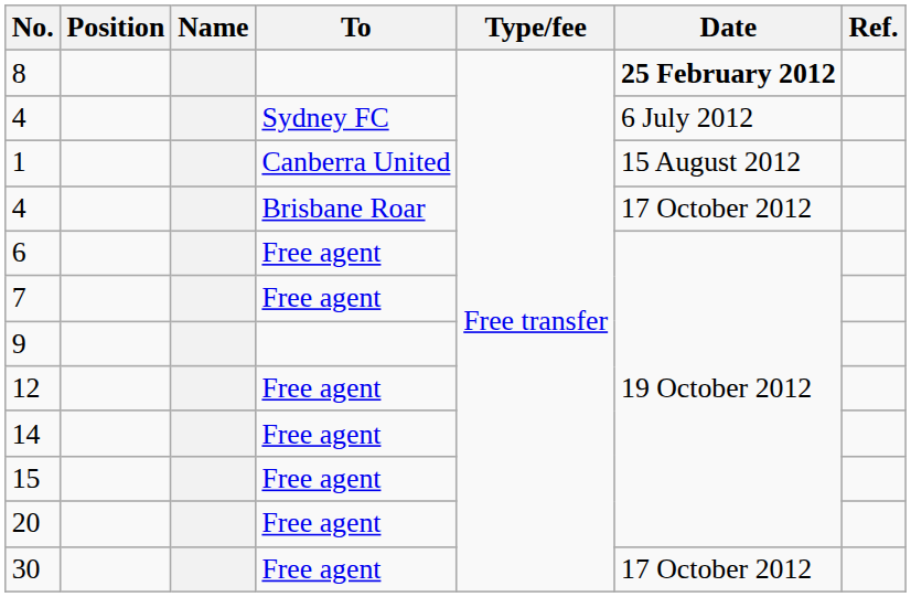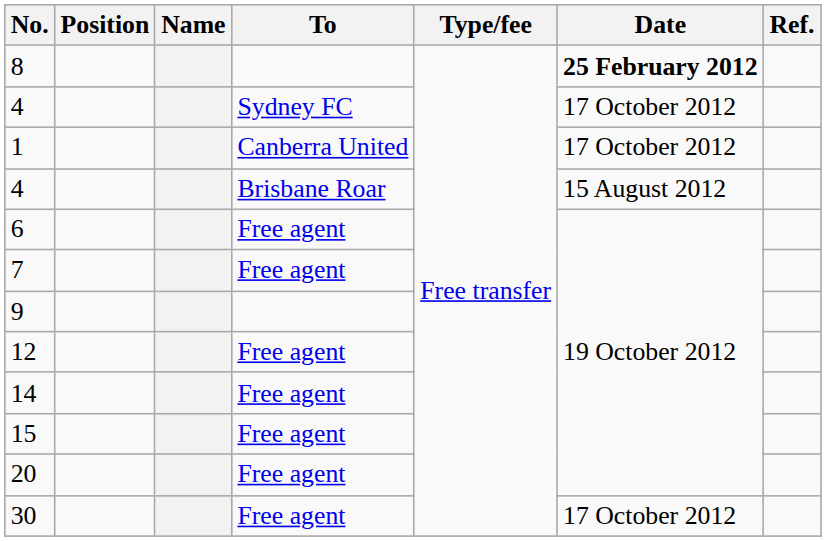 <table class="wikitable plainrowheaders sortable" style="text-align:center; text-align:left">
 <tr>
 <th>No.</th>
 <th>Position</th>
 <th>Name</th>
 <th>To</th>
 <th>Type/fee</th>
 <th>Date</th>
 <th>Ref.</th>
 </tr>
 <tr>
 <td>8</td>
 <td></td>
 <th scope="row"></th>
 <td></td>
 <td rowspan="12"><a href='#'>Free transfer</a></td>
 <td><strong>25 February 2012</strong></td>
 <td></td>
 </tr>
 <tr>
 <td>4</td>
 <td></td>
 <th scope="row"></th>
 <td><a href='#'>Sydney FC</a></td>
-<td>6 July 2012</td>
+<td>17 October 2012</td>
 <td></td>
 </tr>
 <tr>
 <td>1</td>
 <td></td>
 <th scope="row"></th>
 <td><a href='#'>Canberra United</a></td>
-<td>15 August 2012</td>
+<td>17 October 2012</td>
 <td></td>
 </tr>
 <tr>
 <td>4</td>
 <td></td>
 <th scope="row"></th>
 <td><a href='#'>Brisbane Roar</a></td>
-<td>17 October 2012</td>
+<td>15 August 2012</td>
 <td></td>
 </tr>
 <tr>
 <td>6</td>
 <td></td>
 <th scope="row"></th>
 <td><a href='#'>Free agent</a></td>
 <td rowspan="7">19 October 2012</td>
 <td></td>
 </tr>
 <tr>
 <td>7</td>
 <td></td>
 <th scope="row"></th>
 <td><a href='#'>Free agent</a></td>
 <td></td>
 </tr>
 <tr>
 <td>9</td>
 <td></td>
 <th scope="row"></th>
 <td></td>
 <td></td>
 </tr>
 <tr>
 <td>12</td>
 <td></td>
 <th scope="row"></th>
 <td><a href='#'>Free agent</a></td>
 <td></td>
 </tr>
 <tr>
 <td>14</td>
 <td></td>
 <th scope="row"></th>
 <td><a href='#'>Free agent</a></td>
 <td></td>
 </tr>
 <tr>
 <td>15</td>
 <td></td>
 <th scope="row"></th>
 <td><a href='#'>Free agent</a></td>
 <td></td>
 </tr>
 <tr>
 <td>20</td>
 <td></td>
 <th scope="row"></th>
 <td><a href='#'>Free agent</a></td>
 <td></td>
 </tr>
 <tr>
 <td>30</td>
 <td></td>
 <th scope="row"></th>
 <td><a href='#'>Free agent</a></td>
 <td>17 October 2012</td>
 <td></td>
 </tr>
 </table>
